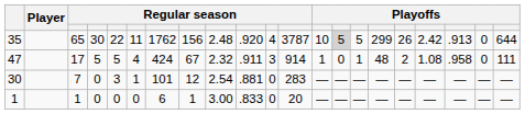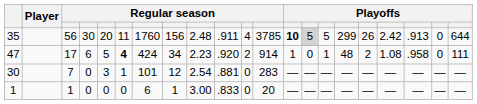 <table class="wikitable plainrowheaders" style="text-align:center;">
 <tr>
 <th scope="col" rowspan="2"></th>
 <th scope="col" rowspan="2">Player</th>
 <th scope=colgroup colspan=10>Regular season</th>
 <th scope=colgroup colspan=9>Playoffs</th>
 </tr>
 <tr>
 <th scope="col"></th>
 <th scope="col"></th>
 <th scope="col"></th>
 <th scope="col"></th>
 <th scope="col"></th>
 <th scope="col"></th>
 <th scope="col"></th>
 <th scope="col"></th>
 <th scope="col"></th>
 <th scope="col"></th>
 <th scope="col"></th>
 <th scope="col"></th>
 <th scope="col"></th>
 <th scope="col"></th>
 <th scope="col"></th>
 <th scope="col"></th>
 <th scope="col"></th>
 <th scope="col"></th>
 <th scope="col"></th>
 </tr>
 <tr>
 <td scope="row">35</td>
 <td align="left"></td>
-<td>65</td>
+<td>56</td>
 <td>30</td>
-<td>22</td>
+<td>20</td>
 <td>11</td>
-<td>1762</td>
+<td>1760</td>
 <td>156</td>
 <td>2.48</td>
-<td>.920</td>
+<td>.911</td>
 <td>4</td>
-<td>3787</td>
-<td>10</td>
+<td>3785</td>
+<td><strong>10</strong></td>
 <td style="background: lightgrey;">5</td>
 <td>5</td>
 <td>299</td>
 <td>26</td>
 <td>2.42</td>
 <td>.913</td>
 <td>0</td>
 <td>644</td>
 </tr>
 <tr>
 <td scope="row">47</td>
 <td align="left"></td>
 <td>17</td>
+<td>6</td>
 <td>5</td>
-<td>5</td>
-<td>4</td>
+<td><strong>4</strong></td>
 <td>424</td>
-<td>67</td>
-<td>2.32</td>
-<td>.911</td>
-<td>3</td>
+<td>34</td>
+<td>2.23</td>
+<td>.920</td>
+<td>2</td>
 <td>914</td>
 <td>1</td>
 <td>0</td>
 <td>1</td>
 <td>48</td>
 <td>2</td>
 <td>1.08</td>
 <td>.958</td>
 <td>0</td>
 <td>111</td>
 </tr>
 <tr>
 <td scope="row">30</td>
 <td align="left"></td>
 <td>7</td>
 <td>0</td>
 <td>3</td>
 <td>1</td>
 <td>101</td>
 <td>12</td>
 <td>2.54</td>
 <td>.881</td>
 <td>0</td>
 <td>283</td>
 <td>—</td>
 <td>—</td>
 <td>—</td>
 <td>—</td>
 <td>—</td>
 <td>—</td>
 <td>—</td>
 <td>—</td>
 <td>—</td>
 </tr>
 <tr>
 <td scope="row">1</td>
 <td align="left"></td>
 <td>1</td>
 <td>0</td>
 <td>0</td>
 <td>0</td>
 <td>6</td>
 <td>1</td>
 <td>3.00</td>
 <td>.833</td>
 <td>0</td>
 <td>20</td>
 <td>—</td>
 <td>—</td>
 <td>—</td>
 <td>—</td>
 <td>—</td>
 <td>—</td>
 <td>—</td>
 <td>—</td>
 <td>—</td>
 </tr>
 </table>
